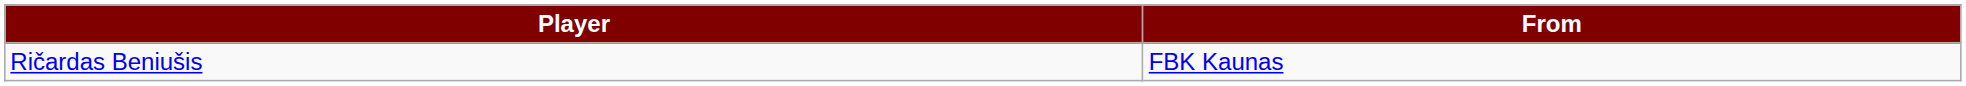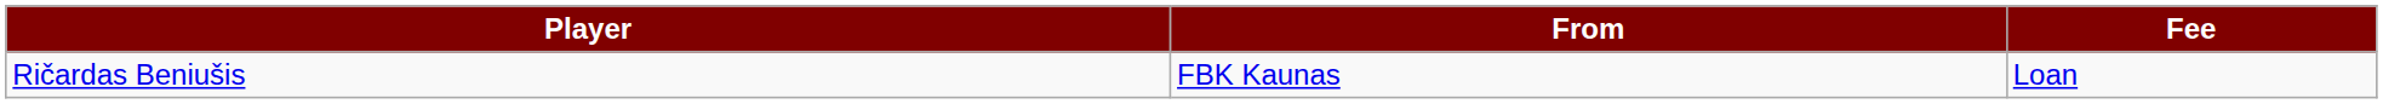 <table class="wikitable" style="text-align:left; font-size:95%;width:98%;">
 <tr>
 <th style="background:maroon; color:white;">Player</th>
 <th style="background:maroon; color:white;">From</th>
+<th style="background:maroon; color:white;">Fee</th>
 </tr>
 <tr>
 <td> <a href='#'>Ričardas Beniušis</a></td>
 <td> <a href='#'>FBK Kaunas</a></td>
+<td><a href='#'>Loan</a></td>
 </tr>
 </table>
